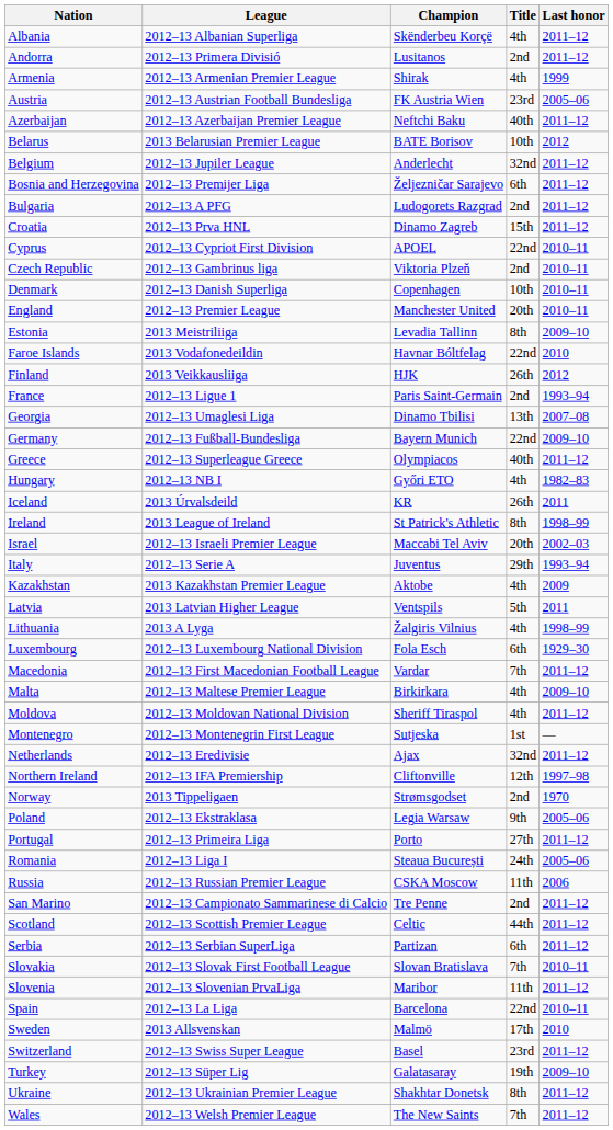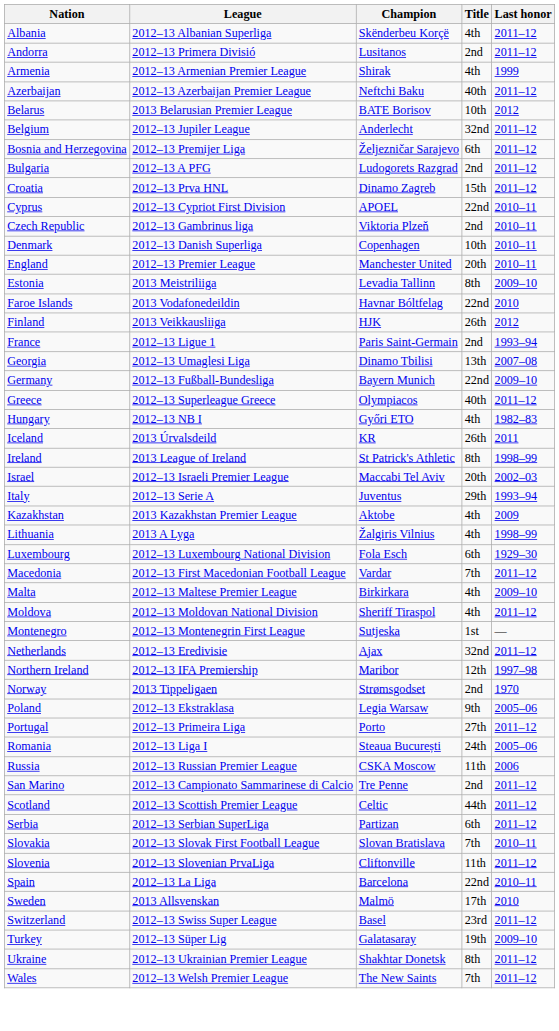 <table class="wikitable sortable">
 <tr>
 <th>Nation</th>
 <th>League</th>
 <th>Champion</th>
 <th>Title</th>
 <th>Last honor</th>
 </tr>
 <tr>
 <td> <a href='#'>Albania</a></td>
 <td><a href='#'>2012–13 Albanian Superliga</a></td>
 <td><a href='#'>Skënderbeu Korçë</a></td>
 <td>4th</td>
 <td><a href='#'>2011–12</a></td>
 </tr>
 <tr>
 <td> <a href='#'>Andorra</a></td>
 <td><a href='#'>2012–13 Primera Divisió</a></td>
 <td><a href='#'>Lusitanos</a></td>
 <td>2nd</td>
 <td><a href='#'>2011–12</a></td>
 </tr>
 <tr>
 <td> <a href='#'>Armenia</a></td>
 <td><a href='#'>2012–13 Armenian Premier League</a></td>
 <td><a href='#'>Shirak</a></td>
 <td>4th</td>
 <td><a href='#'>1999</a></td>
-</tr>
-<tr>
-<td> <a href='#'>Austria</a></td>
-<td><a href='#'>2012–13 Austrian Football Bundesliga</a></td>
-<td><a href='#'>FK Austria Wien</a></td>
-<td>23rd</td>
-<td><a href='#'>2005–06</a></td>
 </tr>
 <tr>
 <td> <a href='#'>Azerbaijan</a></td>
 <td><a href='#'>2012–13 Azerbaijan Premier League</a></td>
 <td><a href='#'>Neftchi Baku</a></td>
 <td>40th</td>
 <td><a href='#'>2011–12</a></td>
 </tr>
 <tr>
 <td> <a href='#'>Belarus</a></td>
 <td><a href='#'>2013 Belarusian Premier League</a></td>
 <td><a href='#'>BATE Borisov</a></td>
 <td>10th</td>
 <td><a href='#'>2012</a></td>
 </tr>
 <tr>
 <td> <a href='#'>Belgium</a></td>
 <td><a href='#'>2012–13 Jupiler League</a></td>
 <td><a href='#'>Anderlecht</a></td>
 <td>32nd</td>
 <td><a href='#'>2011–12</a></td>
 </tr>
 <tr>
 <td> <a href='#'>Bosnia and Herzegovina</a></td>
 <td><a href='#'>2012–13 Premijer Liga</a></td>
 <td><a href='#'>Željezničar Sarajevo</a></td>
 <td>6th</td>
 <td><a href='#'>2011–12</a></td>
 </tr>
 <tr>
 <td> <a href='#'>Bulgaria</a></td>
 <td><a href='#'>2012–13 A PFG</a></td>
 <td><a href='#'>Ludogorets Razgrad</a></td>
 <td>2nd</td>
 <td><a href='#'>2011–12</a></td>
 </tr>
 <tr>
 <td> <a href='#'>Croatia</a></td>
 <td><a href='#'>2012–13 Prva HNL</a></td>
 <td><a href='#'>Dinamo Zagreb</a></td>
 <td>15th</td>
 <td><a href='#'>2011–12</a></td>
 </tr>
 <tr>
 <td> <a href='#'>Cyprus</a></td>
 <td><a href='#'>2012–13 Cypriot First Division</a></td>
 <td><a href='#'>APOEL</a></td>
 <td>22nd</td>
 <td><a href='#'>2010–11</a></td>
 </tr>
 <tr>
 <td> <a href='#'>Czech Republic</a></td>
 <td><a href='#'>2012–13 Gambrinus liga</a></td>
 <td><a href='#'>Viktoria Plzeň</a></td>
 <td>2nd</td>
 <td><a href='#'>2010–11</a></td>
 </tr>
 <tr>
 <td> <a href='#'>Denmark</a></td>
 <td><a href='#'>2012–13 Danish Superliga</a></td>
 <td><a href='#'>Copenhagen</a></td>
 <td>10th</td>
 <td><a href='#'>2010–11</a></td>
 </tr>
 <tr>
 <td> <a href='#'>England</a></td>
 <td><a href='#'>2012–13 Premier League</a></td>
 <td><a href='#'>Manchester United</a></td>
 <td>20th</td>
 <td><a href='#'>2010–11</a></td>
 </tr>
 <tr>
 <td> <a href='#'>Estonia</a></td>
 <td><a href='#'>2013 Meistriliiga</a></td>
 <td><a href='#'>Levadia Tallinn</a></td>
 <td>8th</td>
 <td><a href='#'>2009–10</a></td>
 </tr>
 <tr>
 <td> <a href='#'>Faroe Islands</a></td>
 <td><a href='#'>2013 Vodafonedeildin</a></td>
 <td><a href='#'>Havnar Bóltfelag</a></td>
 <td>22nd</td>
 <td><a href='#'>2010</a></td>
 </tr>
 <tr>
 <td> <a href='#'>Finland</a></td>
 <td><a href='#'>2013 Veikkausliiga</a></td>
 <td><a href='#'>HJK</a></td>
 <td>26th</td>
 <td><a href='#'>2012</a></td>
 </tr>
 <tr>
 <td> <a href='#'>France</a></td>
 <td><a href='#'>2012–13 Ligue 1</a></td>
 <td><a href='#'>Paris Saint-Germain</a></td>
 <td>2nd</td>
 <td><a href='#'>1993–94</a></td>
 </tr>
 <tr>
 <td> <a href='#'>Georgia</a></td>
 <td><a href='#'>2012–13 Umaglesi Liga</a></td>
 <td><a href='#'>Dinamo Tbilisi</a></td>
 <td>13th</td>
 <td><a href='#'>2007–08</a></td>
 </tr>
 <tr>
 <td> <a href='#'>Germany</a></td>
 <td><a href='#'>2012–13 Fußball-Bundesliga</a></td>
 <td><a href='#'>Bayern Munich</a></td>
 <td>22nd</td>
 <td><a href='#'>2009–10</a></td>
 </tr>
 <tr>
 <td> <a href='#'>Greece</a></td>
 <td><a href='#'>2012–13 Superleague Greece</a></td>
 <td><a href='#'>Olympiacos</a></td>
 <td>40th</td>
 <td><a href='#'>2011–12</a></td>
 </tr>
 <tr>
 <td> <a href='#'>Hungary</a></td>
 <td><a href='#'>2012–13 NB I</a></td>
 <td><a href='#'>Győri ETO</a></td>
 <td>4th</td>
 <td><a href='#'>1982–83</a></td>
 </tr>
 <tr>
 <td> <a href='#'>Iceland</a></td>
 <td><a href='#'>2013 Úrvalsdeild</a></td>
 <td><a href='#'>KR</a></td>
 <td>26th</td>
 <td><a href='#'>2011</a></td>
 </tr>
 <tr>
 <td> <a href='#'>Ireland</a></td>
 <td><a href='#'>2013 League of Ireland</a></td>
 <td><a href='#'>St Patrick's Athletic</a></td>
 <td>8th</td>
 <td><a href='#'>1998–99</a></td>
 </tr>
 <tr>
 <td> <a href='#'>Israel</a></td>
 <td><a href='#'>2012–13 Israeli Premier League</a></td>
 <td><a href='#'>Maccabi Tel Aviv</a></td>
 <td>20th</td>
 <td><a href='#'>2002–03</a></td>
 </tr>
 <tr>
 <td> <a href='#'>Italy</a></td>
 <td><a href='#'>2012–13 Serie A</a></td>
 <td><a href='#'>Juventus</a></td>
 <td>29th</td>
 <td><a href='#'>1993–94</a></td>
 </tr>
 <tr>
 <td> <a href='#'>Kazakhstan</a></td>
 <td><a href='#'>2013 Kazakhstan Premier League</a></td>
 <td><a href='#'>Aktobe</a></td>
 <td>4th</td>
 <td><a href='#'>2009</a></td>
 </tr>
 <tr>
-<td> <a href='#'>Latvia</a></td>
-<td><a href='#'>2013 Latvian Higher League</a></td>
-<td><a href='#'>Ventspils</a></td>
-<td>5th</td>
-<td><a href='#'>2011</a></td>
-</tr>
-<tr>
 <td> <a href='#'>Lithuania</a></td>
 <td><a href='#'>2013 A Lyga</a></td>
 <td><a href='#'>Žalgiris Vilnius</a></td>
 <td>4th</td>
 <td><a href='#'>1998–99</a></td>
 </tr>
 <tr>
 <td> <a href='#'>Luxembourg</a></td>
 <td><a href='#'>2012–13 Luxembourg National Division</a></td>
 <td><a href='#'>Fola Esch</a></td>
 <td>6th</td>
 <td><a href='#'>1929–30</a></td>
 </tr>
 <tr>
 <td> <a href='#'>Macedonia</a></td>
 <td><a href='#'>2012–13 First Macedonian Football League</a></td>
 <td><a href='#'>Vardar</a></td>
 <td>7th</td>
 <td><a href='#'>2011–12</a></td>
 </tr>
 <tr>
 <td> <a href='#'>Malta</a></td>
 <td><a href='#'>2012–13 Maltese Premier League</a></td>
 <td><a href='#'>Birkirkara</a></td>
 <td>4th</td>
 <td><a href='#'>2009–10</a></td>
 </tr>
 <tr>
 <td> <a href='#'>Moldova</a></td>
 <td><a href='#'>2012–13 Moldovan National Division</a></td>
 <td><a href='#'>Sheriff Tiraspol</a></td>
 <td>4th</td>
 <td><a href='#'>2011–12</a></td>
 </tr>
 <tr>
 <td> <a href='#'>Montenegro</a></td>
 <td><a href='#'>2012–13 Montenegrin First League</a></td>
 <td><a href='#'>Sutjeska</a></td>
 <td>1st</td>
 <td>—</td>
 </tr>
 <tr>
 <td> <a href='#'>Netherlands</a></td>
 <td><a href='#'>2012–13 Eredivisie</a></td>
 <td><a href='#'>Ajax</a></td>
 <td>32nd</td>
 <td><a href='#'>2011–12</a></td>
 </tr>
 <tr>
 <td> <a href='#'>Northern Ireland</a></td>
 <td><a href='#'>2012–13 IFA Premiership</a></td>
-<td><a href='#'>Cliftonville</a></td>
+<td><a href='#'>Maribor</a></td>
 <td>12th</td>
 <td><a href='#'>1997–98</a></td>
 </tr>
 <tr>
 <td> <a href='#'>Norway</a></td>
 <td><a href='#'>2013 Tippeligaen</a></td>
 <td><a href='#'>Strømsgodset</a></td>
 <td>2nd</td>
 <td><a href='#'>1970</a></td>
 </tr>
 <tr>
 <td> <a href='#'>Poland</a></td>
 <td><a href='#'>2012–13 Ekstraklasa</a></td>
 <td><a href='#'>Legia Warsaw</a></td>
 <td>9th</td>
 <td><a href='#'>2005–06</a></td>
 </tr>
 <tr>
 <td> <a href='#'>Portugal</a></td>
 <td><a href='#'>2012–13 Primeira Liga</a></td>
 <td><a href='#'>Porto</a></td>
 <td>27th</td>
 <td><a href='#'>2011–12</a></td>
 </tr>
 <tr>
 <td> <a href='#'>Romania</a></td>
 <td><a href='#'>2012–13 Liga I</a></td>
 <td><a href='#'>Steaua București</a></td>
 <td>24th</td>
 <td><a href='#'>2005–06</a></td>
 </tr>
 <tr>
 <td> <a href='#'>Russia</a></td>
 <td><a href='#'>2012–13 Russian Premier League</a></td>
 <td><a href='#'>CSKA Moscow</a></td>
 <td>11th</td>
 <td><a href='#'>2006</a></td>
 </tr>
 <tr>
 <td> <a href='#'>San Marino</a></td>
 <td><a href='#'>2012–13 Campionato Sammarinese di Calcio</a></td>
 <td><a href='#'>Tre Penne</a></td>
 <td>2nd</td>
 <td><a href='#'>2011–12</a></td>
 </tr>
 <tr>
 <td> <a href='#'>Scotland</a></td>
 <td><a href='#'>2012–13 Scottish Premier League</a></td>
 <td><a href='#'>Celtic</a></td>
 <td>44th</td>
 <td><a href='#'>2011–12</a></td>
 </tr>
 <tr>
 <td> <a href='#'>Serbia</a></td>
 <td><a href='#'>2012–13 Serbian SuperLiga</a></td>
 <td><a href='#'>Partizan</a></td>
 <td>6th</td>
 <td><a href='#'>2011–12</a></td>
 </tr>
 <tr>
 <td> <a href='#'>Slovakia</a></td>
 <td><a href='#'>2012–13 Slovak First Football League</a></td>
 <td><a href='#'>Slovan Bratislava</a></td>
 <td>7th</td>
 <td><a href='#'>2010–11</a></td>
 </tr>
 <tr>
 <td> <a href='#'>Slovenia</a></td>
 <td><a href='#'>2012–13 Slovenian PrvaLiga</a></td>
-<td><a href='#'>Maribor</a></td>
+<td><a href='#'>Cliftonville</a></td>
 <td>11th</td>
 <td><a href='#'>2011–12</a></td>
 </tr>
 <tr>
 <td> <a href='#'>Spain</a></td>
 <td><a href='#'>2012–13 La Liga</a></td>
 <td><a href='#'>Barcelona</a></td>
 <td>22nd</td>
 <td><a href='#'>2010–11</a></td>
 </tr>
 <tr>
 <td> <a href='#'>Sweden</a></td>
 <td><a href='#'>2013 Allsvenskan</a></td>
 <td><a href='#'>Malmö</a></td>
 <td>17th</td>
 <td><a href='#'>2010</a></td>
 </tr>
 <tr>
 <td> <a href='#'>Switzerland</a></td>
 <td><a href='#'>2012–13 Swiss Super League</a></td>
 <td><a href='#'>Basel</a></td>
 <td>23rd</td>
 <td><a href='#'>2011–12</a></td>
 </tr>
 <tr>
 <td> <a href='#'>Turkey</a></td>
 <td><a href='#'>2012–13 Süper Lig</a></td>
 <td><a href='#'>Galatasaray</a></td>
 <td>19th</td>
 <td><a href='#'>2009–10</a></td>
 </tr>
 <tr>
 <td> <a href='#'>Ukraine</a></td>
 <td><a href='#'>2012–13 Ukrainian Premier League</a></td>
 <td><a href='#'>Shakhtar Donetsk</a></td>
 <td>8th</td>
 <td><a href='#'>2011–12</a></td>
 </tr>
 <tr>
 <td> <a href='#'>Wales</a></td>
 <td><a href='#'>2012–13 Welsh Premier League</a></td>
 <td><a href='#'>The New Saints</a></td>
 <td>7th</td>
 <td><a href='#'>2011–12</a></td>
 </tr>
 </table>
